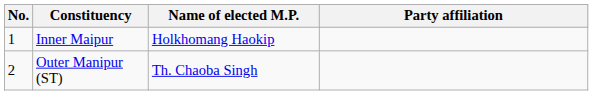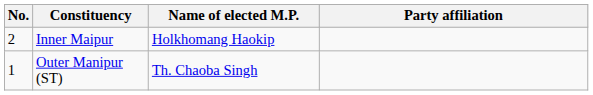 <table class="wikitable">
 <tr style="background:#ccc; text-align:center;">
 <th>No.</th>
 <th style="width:120px">Constituency</th>
 <th style="width:180px">Name of elected M.P.</th>
 <th colspan="2" style="width:18em">Party affiliation</th>
 </tr>
 <tr>
-<td>1</td>
+<td>2</td>
 <td><a href='#'>Inner Maipur</a></td>
 <td><a href='#'>Holkhomang Haokip</a></td>
 <td></td>
 </tr>
 <tr>
-<td>2</td>
+<td>1</td>
 <td><a href='#'>Outer Manipur</a> (ST)</td>
 <td><a href='#'>Th. Chaoba Singh</a></td>
 <td></td>
 </tr>
 </table>
